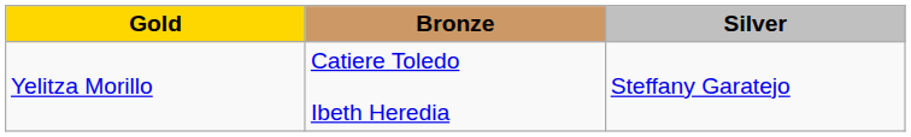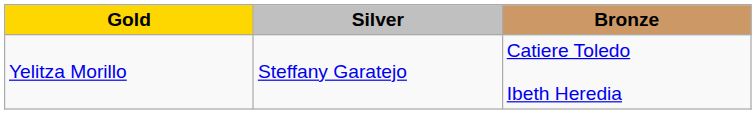 <table class="wikitable" style="text-align:left">
 <tr align="center">
 <td width=200 bgcolor=gold><strong>Gold</strong></td>
+<td width=200 bgcolor=silver><strong>Silver</strong></td>
 <td width=200 bgcolor=CC9966><strong>Bronze</strong></td>
-<td width=200 bgcolor=silver><strong>Silver</strong></td>
 </tr>
 <tr>
 <td><a href='#'>Yelitza Morillo</a><br><em></em></td>
+<td><a href='#'>Steffany Garatejo</a><br><em></em></td>
 <td><a href='#'>Catiere Toledo</a><br><em></em><br><a href='#'>Ibeth Heredia</a><br><em></em></td>
-<td><a href='#'>Steffany Garatejo</a><br><em></em></td>
 </tr>
 </table>
